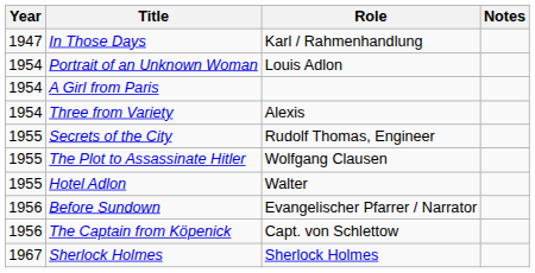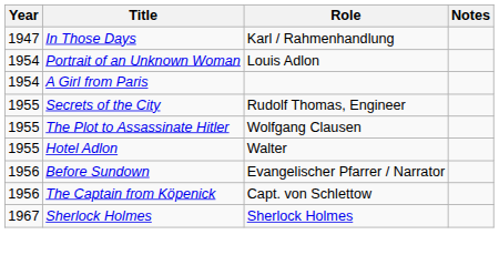 <table class="wikitable">
 <tr>
 <th>Year</th>
 <th>Title</th>
 <th>Role</th>
 <th>Notes</th>
 </tr>
 <tr>
 <td>1947</td>
 <td><em><a href='#'>In Those Days</a></em></td>
 <td>Karl / Rahmenhandlung</td>
 <td></td>
 </tr>
 <tr>
 <td>1954</td>
 <td><em><a href='#'>Portrait of an Unknown Woman</a></em></td>
 <td>Louis Adlon</td>
 <td></td>
 </tr>
 <tr>
 <td>1954</td>
 <td><em><a href='#'>A Girl from Paris</a></em></td>
 <td></td>
-<td></td>
-</tr>
-<tr>
-<td>1954</td>
-<td><em><a href='#'>Three from Variety</a></em></td>
-<td>Alexis</td>
 <td></td>
 </tr>
 <tr>
 <td>1955</td>
 <td><em><a href='#'>Secrets of the City</a></em></td>
 <td>Rudolf Thomas, Engineer</td>
 <td></td>
 </tr>
 <tr>
 <td>1955</td>
 <td><em><a href='#'>The Plot to Assassinate Hitler</a></em></td>
 <td>Wolfgang Clausen</td>
 <td></td>
 </tr>
 <tr>
 <td>1955</td>
 <td><em><a href='#'>Hotel Adlon</a></em></td>
 <td>Walter</td>
 <td></td>
 </tr>
 <tr>
 <td>1956</td>
 <td><em><a href='#'>Before Sundown</a></em></td>
 <td>Evangelischer Pfarrer / Narrator</td>
 <td></td>
 </tr>
 <tr>
 <td>1956</td>
 <td><em><a href='#'>The Captain from Köpenick</a></em></td>
 <td>Capt. von Schlettow</td>
 <td></td>
 </tr>
 <tr>
 <td>1967</td>
 <td><em><a href='#'>Sherlock Holmes</a></em></td>
 <td><a href='#'>Sherlock Holmes</a></td>
 <td></td>
 </tr>
 </table>
